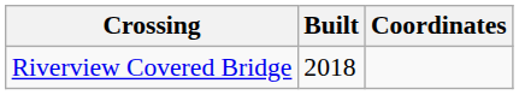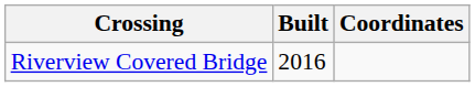 <table class=wikitable>
 <tr>
 <th>Crossing</th>
 <th>Built</th>
 <th>Coordinates</th>
 </tr>
 <tr>
 <td><a href='#'>Riverview Covered Bridge</a></td>
-<td>2018</td>
+<td>2016</td>
 <td></td>
 </tr>
 </table>
